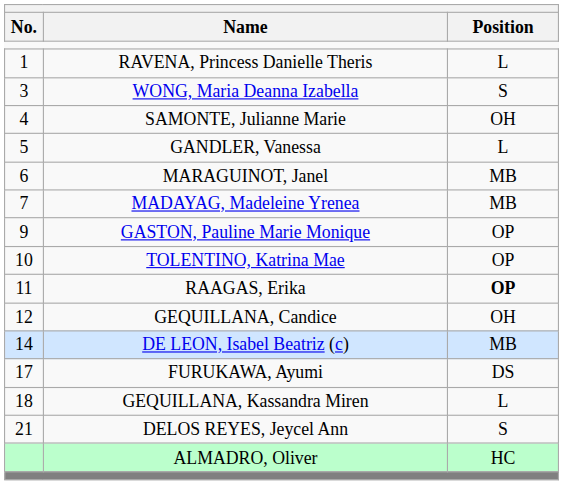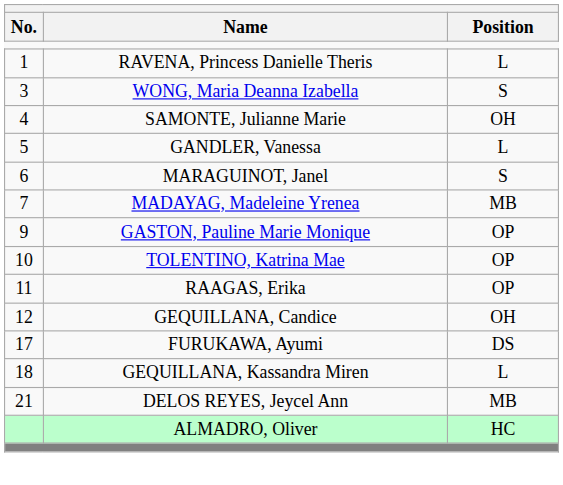 <table class='wikitable mw-collapsible mw-collapsed' style="text-align: center; width: 500px; border: none">
 <tr>
 <th style='text-align: left;' colspan=3></th>
 </tr>
 <tr>
 <th style='width: 7%;'>No.</th>
 <th>Name</th>
 <th style='width: 20%;'>Position</th>
 </tr>
 <tr>
 <td style='border: none;'></td>
 </tr>
 <tr>
 <td>1</td>
 <td>RAVENA, Princess Danielle Theris</td>
 <td>L</td>
 </tr>
 <tr>
 <td>3</td>
 <td><a href='#'>WONG, Maria Deanna Izabella</a></td>
 <td>S</td>
 </tr>
 <tr>
 <td>4</td>
 <td>SAMONTE, Julianne Marie</td>
 <td>OH</td>
 </tr>
 <tr>
 <td>5</td>
 <td>GANDLER, Vanessa</td>
 <td>L</td>
 </tr>
 <tr>
 <td>6</td>
 <td>MARAGUINOT, Janel</td>
-<td>MB</td>
+<td>S</td>
 </tr>
 <tr>
 <td>7</td>
 <td><a href='#'>MADAYAG, Madeleine Yrenea</a></td>
 <td>MB</td>
 </tr>
 <tr>
 <td>9</td>
 <td><a href='#'>GASTON, Pauline Marie Monique</a></td>
 <td>OP</td>
 </tr>
 <tr>
 <td>10</td>
 <td><a href='#'>TOLENTINO, Katrina Mae</a></td>
 <td>OP</td>
 </tr>
 <tr>
 <td>11</td>
 <td>RAAGAS, Erika</td>
-<td><strong>OP</strong></td>
+<td>OP</td>
 </tr>
 <tr>
 <td>12</td>
 <td>GEQUILLANA, Candice</td>
 <td>OH</td>
-</tr>
-<tr style="background:#D0E6FF">
-<td>14</td>
-<td><a href='#'>DE LEON, Isabel Beatriz</a> (<a href='#'>c</a>)</td>
-<td>MB</td>
 </tr>
 <tr>
 <td>17</td>
 <td>FURUKAWA, Ayumi</td>
 <td>DS</td>
 </tr>
 <tr>
 <td>18</td>
 <td>GEQUILLANA, Kassandra Miren</td>
 <td>L</td>
 </tr>
 <tr>
 <td>21</td>
 <td>DELOS REYES, Jeycel Ann</td>
-<td>S</td>
+<td>MB</td>
 </tr>
 <tr style="background:#BBFFCC">
 <td></td>
 <td>ALMADRO, Oliver</td>
 <td>HC</td>
 </tr>
 <tr>
 <th style='background: grey;' colspan=3></th>
 </tr>
 </table>
